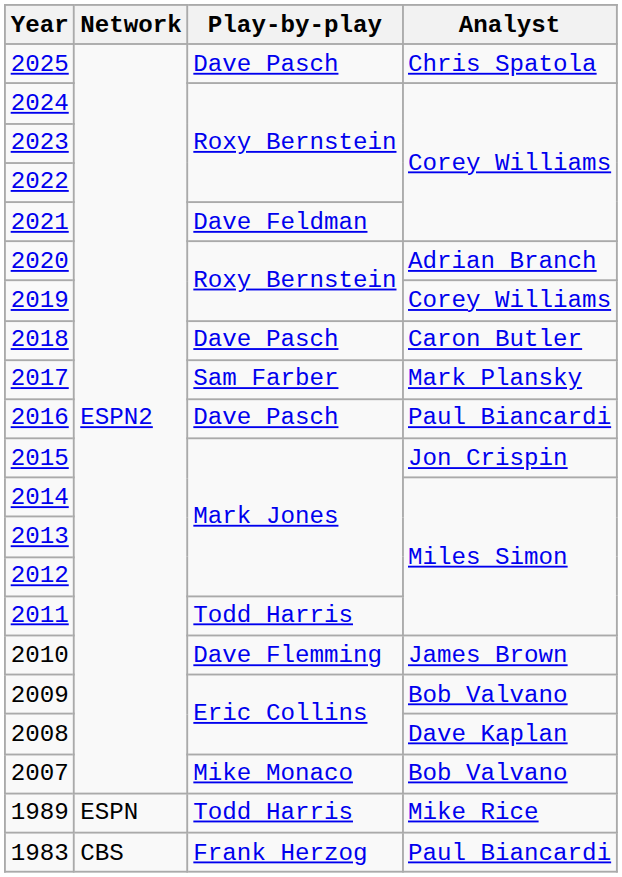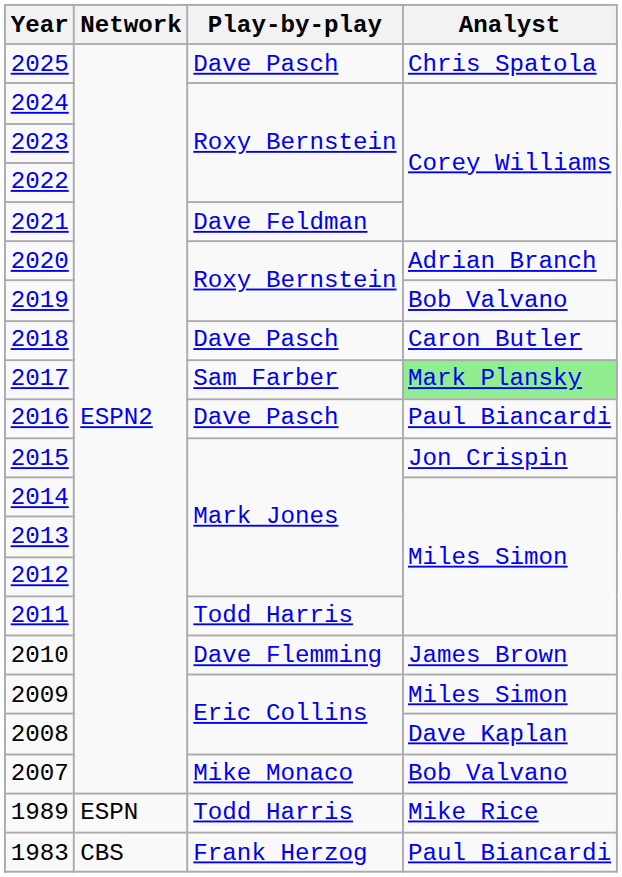 <table class="wikitable">
 <tr>
 <th>Year</th>
 <th>Network</th>
 <th>Play-by-play</th>
 <th>Analyst</th>
 </tr>
 <tr>
 <td><a href='#'>2025</a></td>
 <td rowspan="19"><a href='#'>ESPN2</a></td>
 <td><a href='#'>Dave Pasch</a></td>
 <td><a href='#'>Chris Spatola</a></td>
 </tr>
 <tr>
 <td><a href='#'>2024</a></td>
 <td rowspan="3"><a href='#'>Roxy Bernstein</a></td>
 <td rowspan="4"><a href='#'>Corey Williams</a></td>
 </tr>
 <tr>
 <td><a href='#'>2023</a></td>
 </tr>
 <tr>
 <td><a href='#'>2022</a></td>
 </tr>
 <tr>
 <td><a href='#'>2021</a></td>
 <td><a href='#'>Dave Feldman</a></td>
 </tr>
 <tr>
 <td><a href='#'>2020</a></td>
 <td rowspan=2><a href='#'>Roxy Bernstein</a></td>
 <td><a href='#'>Adrian Branch</a></td>
 </tr>
 <tr>
 <td><a href='#'>2019</a></td>
-<td><a href='#'>Corey Williams</a></td>
+<td><a href='#'>Bob Valvano</a></td>
 </tr>
 <tr>
 <td><a href='#'>2018</a></td>
 <td><a href='#'>Dave Pasch</a></td>
 <td><a href='#'>Caron Butler</a></td>
 </tr>
 <tr>
 <td><a href='#'>2017</a></td>
 <td><a href='#'>Sam Farber</a></td>
-<td><a href='#'>Mark Plansky</a></td>
+<td style="background: lightgreen;"><a href='#'>Mark Plansky</a></td>
 </tr>
 <tr>
 <td><a href='#'>2016</a></td>
 <td><a href='#'>Dave Pasch</a></td>
 <td><a href='#'>Paul Biancardi</a></td>
 </tr>
 <tr>
 <td><a href='#'>2015</a></td>
 <td rowspan=4><a href='#'>Mark Jones</a></td>
 <td><a href='#'>Jon Crispin</a></td>
 </tr>
 <tr>
 <td><a href='#'>2014</a></td>
 <td rowspan=4><a href='#'>Miles Simon</a></td>
 </tr>
 <tr>
 <td><a href='#'>2013</a></td>
 </tr>
 <tr>
 <td><a href='#'>2012</a></td>
 </tr>
 <tr>
 <td><a href='#'>2011</a></td>
 <td><a href='#'>Todd Harris</a></td>
 </tr>
 <tr>
 <td>2010</td>
 <td><a href='#'>Dave Flemming</a></td>
 <td><a href='#'>James Brown</a></td>
 </tr>
 <tr>
 <td>2009</td>
 <td rowspan=2><a href='#'>Eric Collins</a></td>
-<td><a href='#'>Bob Valvano</a></td>
+<td><a href='#'>Miles Simon</a></td>
 </tr>
 <tr>
 <td>2008</td>
 <td><a href='#'>Dave Kaplan</a></td>
 </tr>
 <tr>
 <td>2007</td>
 <td><a href='#'>Mike Monaco</a></td>
 <td><a href='#'>Bob Valvano</a></td>
 </tr>
 <tr>
 <td>1989</td>
 <td>ESPN</td>
 <td><a href='#'>Todd Harris</a></td>
 <td><a href='#'>Mike Rice</a></td>
 </tr>
 <tr>
 <td>1983</td>
 <td>CBS</td>
 <td><a href='#'>Frank Herzog</a></td>
 <td><a href='#'>Paul Biancardi</a></td>
 </tr>
 </table>
